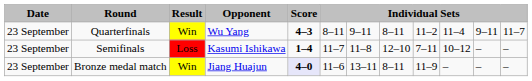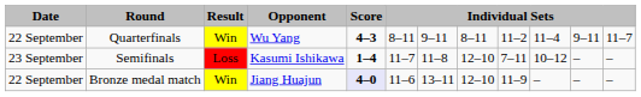 <table class="wikitable">
 <tr>
 <td bgcolor="silver" align="center" valign="middle"><strong>Date</strong></td>
 <td bgcolor="silver" align="center" valign="middle"><strong>Round</strong></td>
 <td bgcolor="silver" align="center" valign="middle"><strong>Result</strong></td>
 <td bgcolor="silver" align="center" valign="middle"><strong>Opponent</strong></td>
 <td bgcolor="silver" align="center" valign="middle"><strong>Score</strong></td>
 <td bgcolor="silver" align="center" valign="middle" colspan ="9"><strong>Individual Sets</strong></td>
 </tr>
 <tr>
-<td align="center">23 September</td>
+<td align="center">22 September</td>
 <td align="center">Quarterfinals</td>
 <td bgcolor="yellow" align="center">Win</td>
 <td> <a href='#'>Wu Yang</a></td>
 <td align="center"><strong>4–3</strong></td>
 <td>8–11</td>
 <td>9–11</td>
 <td>8–11</td>
 <td>11–2</td>
 <td>11–4</td>
 <td>9–11</td>
 <td>11–7</td>
 </tr>
 <tr>
 <td align="center">23 September</td>
 <td align="center">Semifinals</td>
 <td bgcolor="red" align="center">Loss</td>
 <td> <a href='#'>Kasumi Ishikawa</a></td>
 <td align="center"><strong>1–4</strong></td>
 <td>11–7</td>
 <td>11–8</td>
 <td>12–10</td>
 <td>7–11</td>
 <td>10–12</td>
 <td>–</td>
 <td>–</td>
 </tr>
 <tr>
-<td align="center">23 September</td>
+<td align="center">22 September</td>
 <td align="center">Bronze medal match</td>
 <td bgcolor="yellow" align="center">Win</td>
 <td> <a href='#'>Jiang Huajun</a></td>
 <td align="center" style="background: lavender;"><strong>4–0</strong></td>
 <td>11–6</td>
 <td>13–11</td>
-<td>8–11</td>
+<td>12–10</td>
 <td>11–9</td>
 <td>–</td>
 <td>–</td>
 <td>–</td>
 </tr>
 </table>
